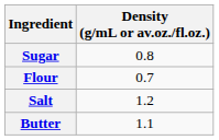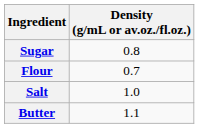 <table class="wikitable floatright" style="text-align:center;">
 <tr>
 <th>Ingredient</th>
 <th>Density<br> (g/mL or av.oz./fl.oz.)</th>
 </tr>
 <tr>
 <th><a href='#'>Sugar</a></th>
 <td>0.8</td>
 </tr>
 <tr>
 <th><a href='#'>Flour</a></th>
 <td>0.7</td>
 </tr>
 <tr>
 <th><a href='#'>Salt</a></th>
-<td>1.2</td>
+<td>1.0</td>
 </tr>
 <tr>
 <th><a href='#'>Butter</a></th>
 <td>1.1</td>
 </tr>
 </table>
